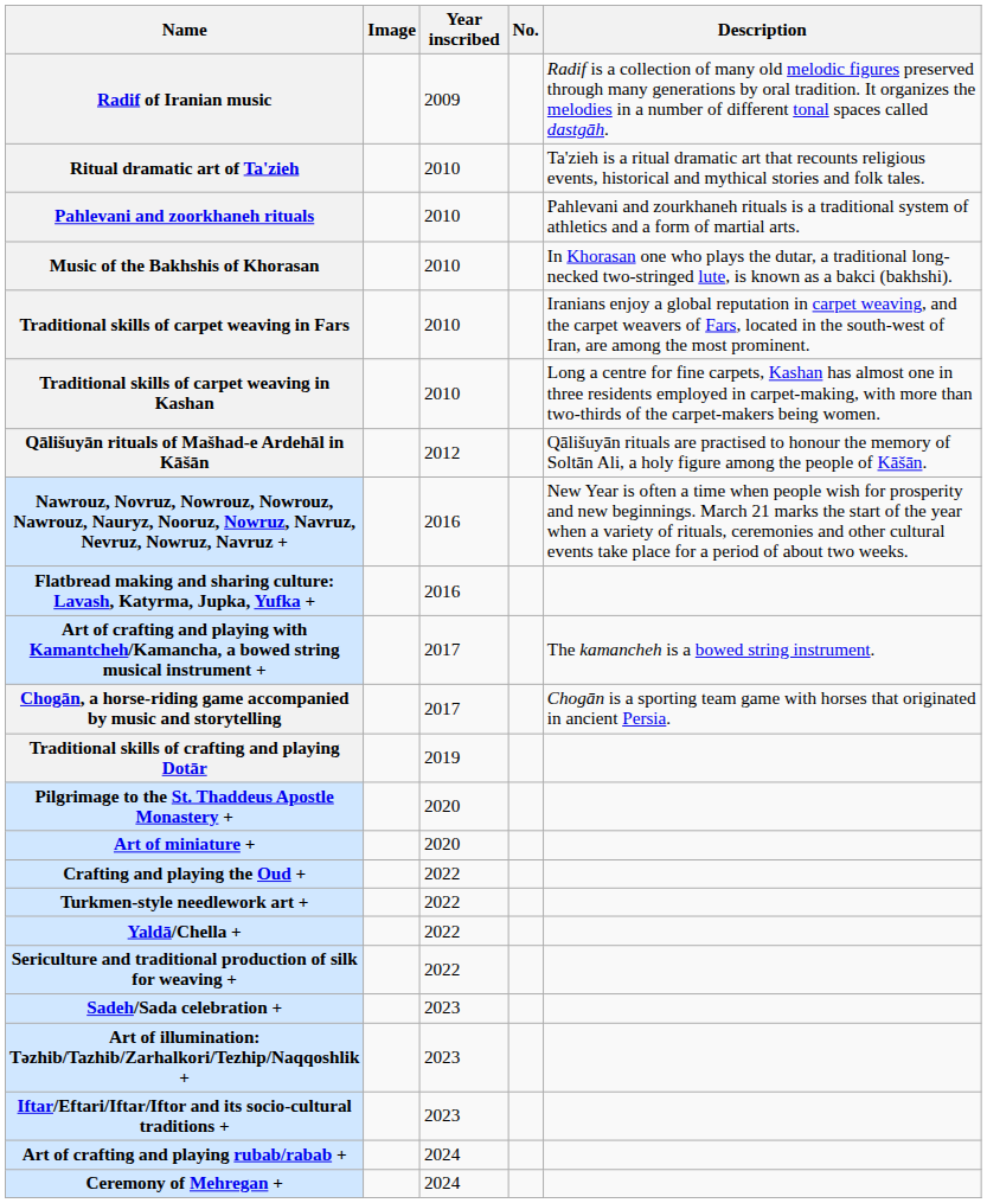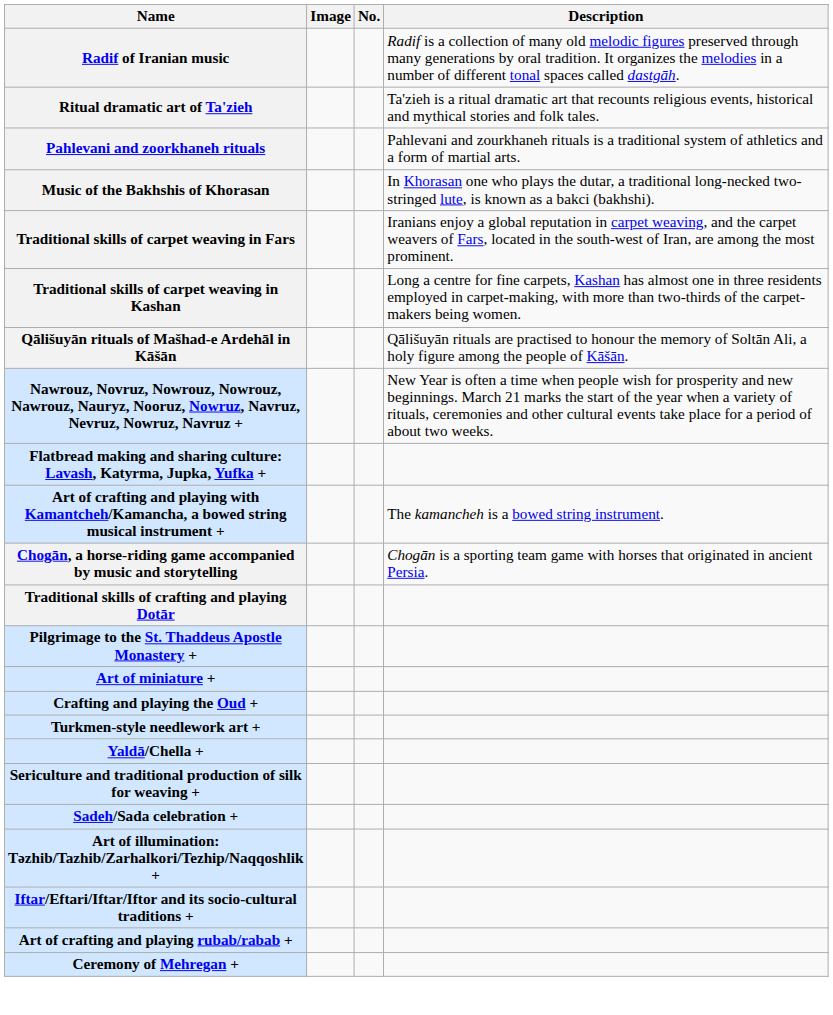 <table class="wikitable sortable plainrowheaders">
 <tr>
 <th style="width:25%">Name</th>
 <th class="unsortable">Image</th>
-<th>Year inscribed</th>
 <th>No.</th>
 <th class="unsortable">Description</th>
 </tr>
 <tr>
 <th scope="row"><a href='#'>Radif</a> of Iranian music</th>
 <td></td>
-<td>2009</td>
 <td></td>
 <td><em>Radif</em> is a collection of many old <a href='#'>melodic figures</a> preserved through many generations by oral tradition. It organizes the <a href='#'>melodies</a> in a number of different <a href='#'>tonal</a> spaces called <em><a href='#'>dastgāh</a></em>.</td>
 </tr>
 <tr>
 <th scope="row">Ritual dramatic art of <a href='#'>Ta'zieh</a></th>
 <td></td>
-<td>2010</td>
 <td></td>
 <td>Ta'zieh is a ritual dramatic art that recounts religious events, historical and mythical stories and folk tales.</td>
 </tr>
 <tr>
 <th scope="row"><a href='#'>Pahlevani and zoorkhaneh rituals</a></th>
 <td></td>
-<td>2010</td>
 <td></td>
 <td>Pahlevani and zourkhaneh rituals is a traditional system of athletics and a form of martial arts.</td>
 </tr>
 <tr>
 <th scope="row">Music of the Bakhshis of Khorasan</th>
 <td></td>
-<td>2010</td>
 <td></td>
 <td>In <a href='#'>Khorasan</a> one who plays the dutar, a traditional long-necked two-stringed <a href='#'>lute</a>, is known as a bakci (bakhshi).</td>
 </tr>
 <tr>
 <th scope="row">Traditional skills of carpet weaving in Fars</th>
 <td></td>
-<td>2010</td>
 <td></td>
 <td>Iranians enjoy a global reputation in <a href='#'>carpet weaving</a>, and the carpet weavers of <a href='#'>Fars</a>, located in the south-west of Iran, are among the most prominent.</td>
 </tr>
 <tr>
 <th scope="row">Traditional skills of carpet weaving in Kashan</th>
 <td></td>
-<td>2010</td>
 <td></td>
 <td>Long a centre for fine carpets, <a href='#'>Kashan</a> has almost one in three residents employed in carpet-making, with more than two-thirds of the carpet-makers being women.</td>
 </tr>
 <tr>
 <th scope="row">Qālišuyān rituals of Mašhad-e Ardehāl in Kāšān</th>
 <td></td>
-<td>2012</td>
 <td></td>
 <td>Qālišuyān rituals are practised to honour the memory of Soltān Ali, a holy figure among the people of <a href='#'>Kāšān</a>.</td>
 </tr>
 <tr>
 <th scope="row" style="background:#D0E7FF;">Nawrouz, Novruz, Nowrouz, Nowrouz, Nawrouz, Nauryz, Nooruz, <a href='#'>Nowruz</a>, Navruz, Nevruz, Nowruz, Navruz +</th>
 <td></td>
-<td>2016</td>
 <td></td>
 <td>New Year is often a time when people wish for prosperity and new beginnings. March 21 marks the start of the year when a variety of rituals, ceremonies and other cultural events take place for a period of about two weeks.</td>
 </tr>
 <tr>
 <th scope="row" style="background:#D0E7FF;">Flatbread making and sharing culture: <a href='#'>Lavash</a>, Katyrma, Jupka, <a href='#'>Yufka</a> +</th>
 <td></td>
-<td>2016</td>
 <td></td>
 <td></td>
 </tr>
 <tr>
 <th scope="row" style="background:#D0E7FF;">Art of crafting and playing with <a href='#'>Kamantcheh</a>/Kamancha, a bowed string musical instrument +</th>
 <td></td>
-<td>2017</td>
 <td></td>
 <td>The <em>kamancheh</em> is a <a href='#'>bowed string instrument</a>.</td>
 </tr>
 <tr>
 <th scope="row"><a href='#'>Chogān</a>, a horse-riding game accompanied by music and storytelling</th>
 <td></td>
-<td>2017</td>
 <td></td>
 <td><em>Chogān</em> is a sporting team game with horses that originated in ancient <a href='#'>Persia</a>.</td>
 </tr>
 <tr>
 <th scope="row">Traditional skills of crafting and playing <a href='#'>Dotār</a></th>
 <td></td>
-<td>2019</td>
 <td></td>
 <td></td>
 </tr>
 <tr>
 <th scope="row" style="background:#D0E7FF;">Pilgrimage to the <a href='#'>St. Thaddeus Apostle Monastery</a> +</th>
 <td></td>
-<td>2020</td>
 <td></td>
 <td></td>
 </tr>
 <tr>
 <th scope="row" style="background:#D0E7FF;"><a href='#'>Art of miniature</a> +</th>
 <td></td>
-<td>2020</td>
 <td></td>
 <td></td>
 </tr>
 <tr>
 <th scope="row" style="background:#D0E7FF;">Crafting and playing the <a href='#'>Oud</a> +</th>
 <td></td>
-<td>2022</td>
 <td></td>
 <td></td>
 </tr>
 <tr>
 <th scope="row" style="background:#D0E7FF;">Turkmen-style needlework art +</th>
 <td></td>
-<td>2022</td>
 <td></td>
 <td></td>
 </tr>
 <tr>
 <th scope="row" style="background:#D0E7FF;"><a href='#'>Yaldā</a>/Chella +</th>
 <td></td>
-<td>2022</td>
 <td></td>
 <td></td>
 </tr>
 <tr>
 <th scope="row" style="background:#D0E7FF;">Sericulture and traditional production of silk for weaving +</th>
 <td></td>
-<td>2022</td>
 <td></td>
 <td></td>
 </tr>
 <tr>
 <th scope="row" style="background:#D0E7FF;"><a href='#'>Sadeh</a>/Sada celebration +</th>
 <td></td>
-<td>2023</td>
 <td></td>
 <td></td>
 </tr>
 <tr>
 <th scope="row" style="background:#D0E7FF;">Art of illumination: Təzhib/Tazhib/Zarhalkori/Tezhip/Naqqoshlik +</th>
 <td></td>
-<td>2023</td>
 <td></td>
 <td></td>
 </tr>
 <tr>
 <th scope="row" style="background:#D0E7FF;"><a href='#'>Iftar</a>/Eftari/Iftar/Iftor and its socio-cultural traditions +</th>
 <td></td>
-<td>2023</td>
 <td></td>
 <td></td>
 </tr>
 <tr>
 <th scope="row" style="background:#D0E7FF;">Art of crafting and playing <a href='#'>rubab/rabab</a> +</th>
 <td></td>
-<td>2024</td>
 <td></td>
 <td></td>
 </tr>
 <tr>
 <th scope="row" style="background:#D0E7FF;">Ceremony of <a href='#'>Mehregan</a> +</th>
 <td></td>
-<td>2024</td>
 <td></td>
 <td></td>
 </tr>
 </table>
